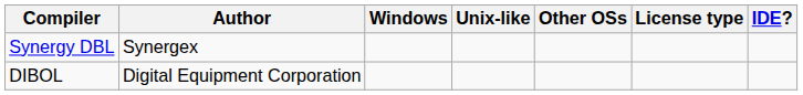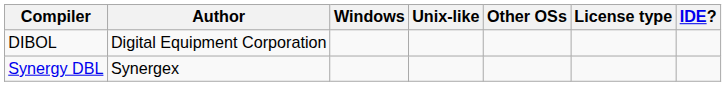 <table class="wikitable sortable">
 <tr>
 <th>Compiler</th>
 <th>Author</th>
 <th>Windows</th>
 <th>Unix-like</th>
 <th>Other OSs</th>
 <th>License type</th>
 <th><a href='#'>IDE</a>?</th>
 </tr>
 <tr>
+<td>DIBOL</td>
+<td>Digital Equipment Corporation</td>
+<td></td>
+<td></td>
+<td></td>
+<td></td>
+<td></td>
+</tr>
+<tr>
 <td><a href='#'>Synergy DBL</a></td>
 <td>Synergex</td>
 <td></td>
 <td></td>
 <td></td>
 <td></td>
 <td></td>
 </tr>
-<tr>
-<td>DIBOL</td>
-<td>Digital Equipment Corporation</td>
-<td></td>
-<td></td>
-<td></td>
-<td></td>
-<td></td>
-</tr>
 </table>
